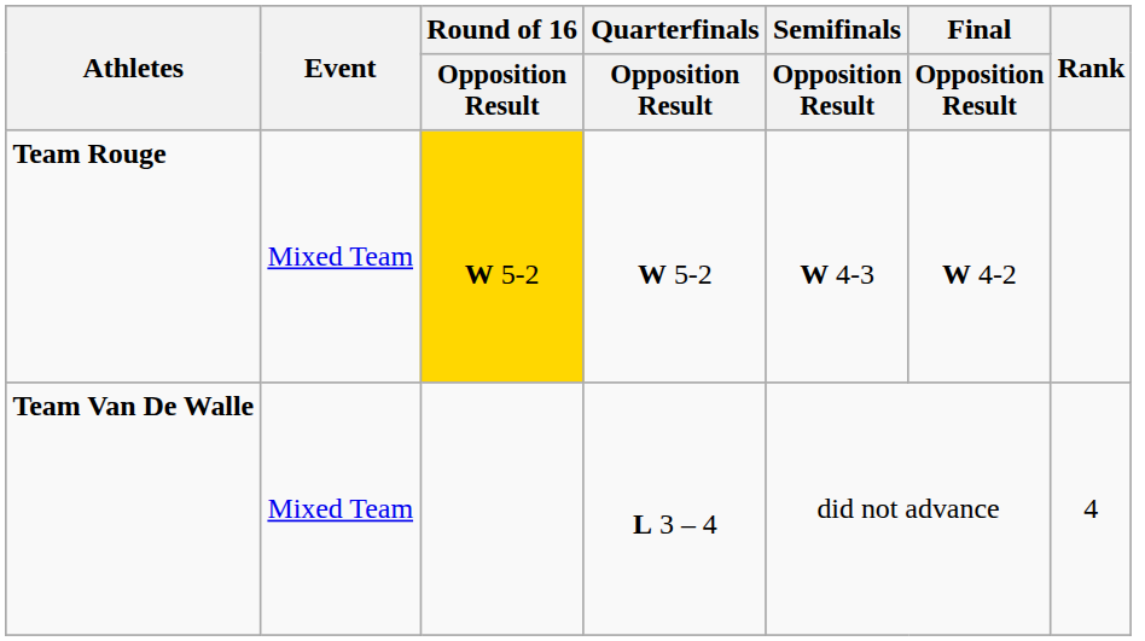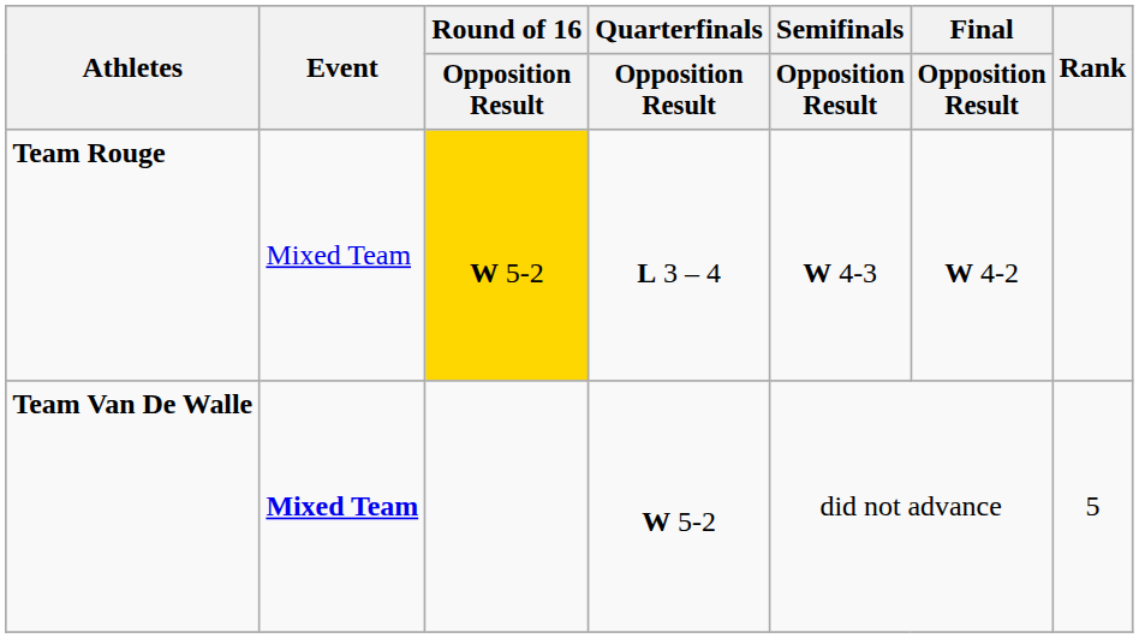 <table class="wikitable" style="font-size:90%">
 <tr>
 <th rowspan="2">Athletes</th>
 <th rowspan="2">Event</th>
 <th>Round of 16</th>
 <th>Quarterfinals</th>
 <th>Semifinals</th>
 <th>Final</th>
 <th rowspan=2>Rank</th>
 </tr>
 <tr style="font-size:95%">
 <th>Opposition<br>Result</th>
 <th>Opposition<br>Result</th>
 <th>Opposition<br>Result</th>
 <th>Opposition<br>Result</th>
 </tr>
 <tr align=center>
 <td align=left><strong>Team Rouge</strong><br><br><br><br><br><br><br></td>
 <td align=left><a href='#'>Mixed Team</a></td>
 <td style="background: gold;"><br> <strong>W</strong> 5-2</td>
-<td><br> <strong>W</strong> 5-2</td>
+<td><br><strong>L</strong> 3 – 4</td>
 <td><br> <strong>W</strong> 4-3</td>
 <td><br> <strong>W</strong> 4-2</td>
 <td></td>
 </tr>
 <tr align=center>
 <td align=left><strong>Team Van De Walle</strong><br><br><br><br><br><br><br></td>
-<td align=left><a href='#'>Mixed Team</a></td>
+<td align=left><strong><a href='#'>Mixed Team</a></strong></td>
 <td></td>
-<td><br><strong>L</strong> 3 – 4</td>
+<td><br> <strong>W</strong> 5-2</td>
 <td colspan=2>did not advance</td>
-<td>4</td>
+<td>5</td>
 </tr>
 </table>
